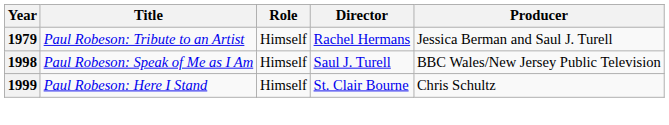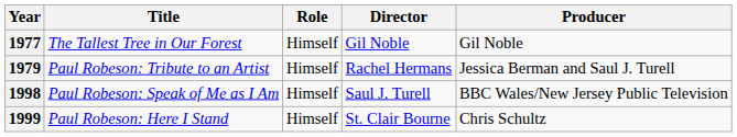 <table class="wikitable plainrowheaders sortable" style="margin-right: 0;">
 <tr>
 <th scope="col">Year</th>
 <th scope="col">Title</th>
 <th scope="col">Role</th>
 <th scope="col">Director</th>
 <th scope="col">Producer</th>
+</tr>
+<tr>
+<th scope="row">1977</th>
+<td><em><a href='#'>The Tallest Tree in Our Forest</a></em></td>
+<td>Himself</td>
+<td><a href='#'>Gil Noble</a></td>
+<td>Gil Noble</td>
 </tr>
 <tr>
 <th scope="row">1979</th>
 <td><em><a href='#'>Paul Robeson: Tribute to an Artist</a></em></td>
 <td>Himself</td>
 <td><a href='#'>Rachel Hermans</a></td>
 <td>Jessica Berman and Saul J. Turell</td>
 </tr>
 <tr>
 <th scope="row">1998</th>
 <td><em><a href='#'>Paul Robeson: Speak of Me as I Am</a></em></td>
 <td>Himself</td>
 <td><a href='#'>Saul J. Turell</a></td>
 <td>BBC Wales/New Jersey Public Television</td>
 </tr>
 <tr>
 <th scope="row">1999</th>
 <td><em><a href='#'>Paul Robeson: Here I Stand</a></em></td>
 <td>Himself</td>
 <td><a href='#'>St. Clair Bourne</a></td>
 <td>Chris Schultz</td>
 </tr>
 </table>
